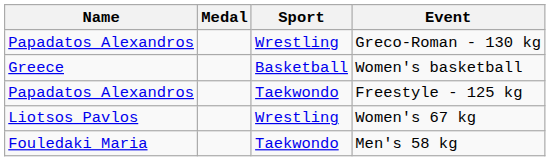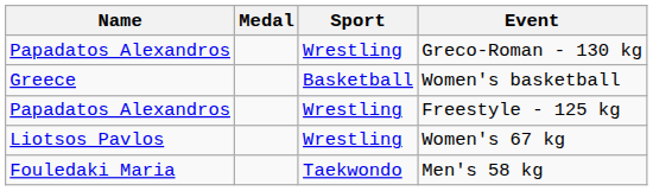 <table class="wikitable sortable">
 <tr>
 <th>Name</th>
 <th>Medal</th>
 <th>Sport</th>
 <th>Event</th>
 </tr>
 <tr>
 <td><a href='#'>Papadatos Alexandros</a></td>
 <td></td>
 <td><a href='#'>Wrestling</a></td>
 <td>Greco-Roman - 130 kg</td>
 </tr>
 <tr>
 <td><a href='#'>Greece</a></td>
 <td></td>
 <td><a href='#'>Basketball</a></td>
 <td>Women's basketball</td>
 </tr>
 <tr>
 <td><a href='#'>Papadatos Alexandros</a></td>
 <td></td>
-<td><a href='#'>Taekwondo</a></td>
+<td><a href='#'>Wrestling</a></td>
 <td>Freestyle - 125 kg</td>
 </tr>
 <tr>
 <td><a href='#'>Liotsos Pavlos</a></td>
 <td></td>
 <td><a href='#'>Wrestling</a></td>
 <td>Women's 67 kg</td>
 </tr>
 <tr>
 <td><a href='#'>Fouledaki Maria</a></td>
 <td></td>
 <td><a href='#'>Taekwondo</a></td>
 <td>Men's 58 kg</td>
 </tr>
 </table>
